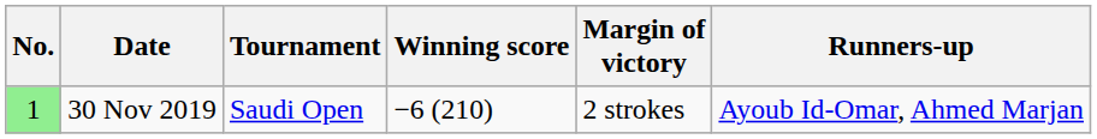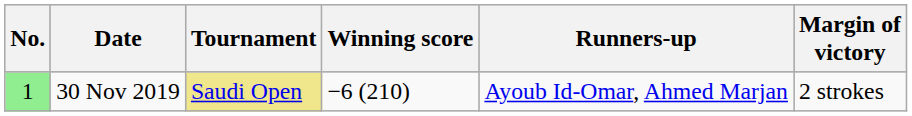 <table class="wikitable" style="font-size:95%;">
 <tr>
 <th>No.</th>
 <th>Date</th>
 <th>Tournament</th>
 <th>Winning score</th>
+<th>Runners-up</th>
 <th>Margin of<br>victory</th>
-<th>Runners-up</th>
 </tr>
 <tr>
 <td align=center style="background: lightgreen;">1</td>
 <td align=right>30 Nov 2019</td>
-<td><a href='#'>Saudi Open</a></td>
+<td style="background: khaki;"><a href='#'>Saudi Open</a></td>
 <td>−6 (210)</td>
+<td> <a href='#'>Ayoub Id-Omar</a>,  <a href='#'>Ahmed Marjan</a></td>
 <td>2 strokes</td>
-<td> <a href='#'>Ayoub Id-Omar</a>,  <a href='#'>Ahmed Marjan</a></td>
 </tr>
 </table>
